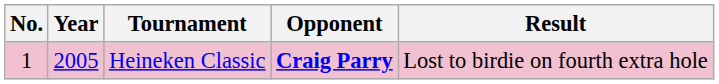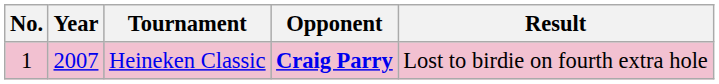 <table class="wikitable" style="font-size:95%;">
 <tr>
 <th>No.</th>
 <th>Year</th>
 <th>Tournament</th>
 <th>Opponent</th>
 <th>Result</th>
 </tr>
 <tr style="background:#F2C1D1;">
 <td align=center>1</td>
-<td><a href='#'>2005</a></td>
+<td><a href='#'>2007</a></td>
 <td><a href='#'>Heineken Classic</a></td>
 <td><strong> <a href='#'>Craig Parry</a></strong></td>
 <td>Lost to birdie on fourth extra hole</td>
 </tr>
 </table>
